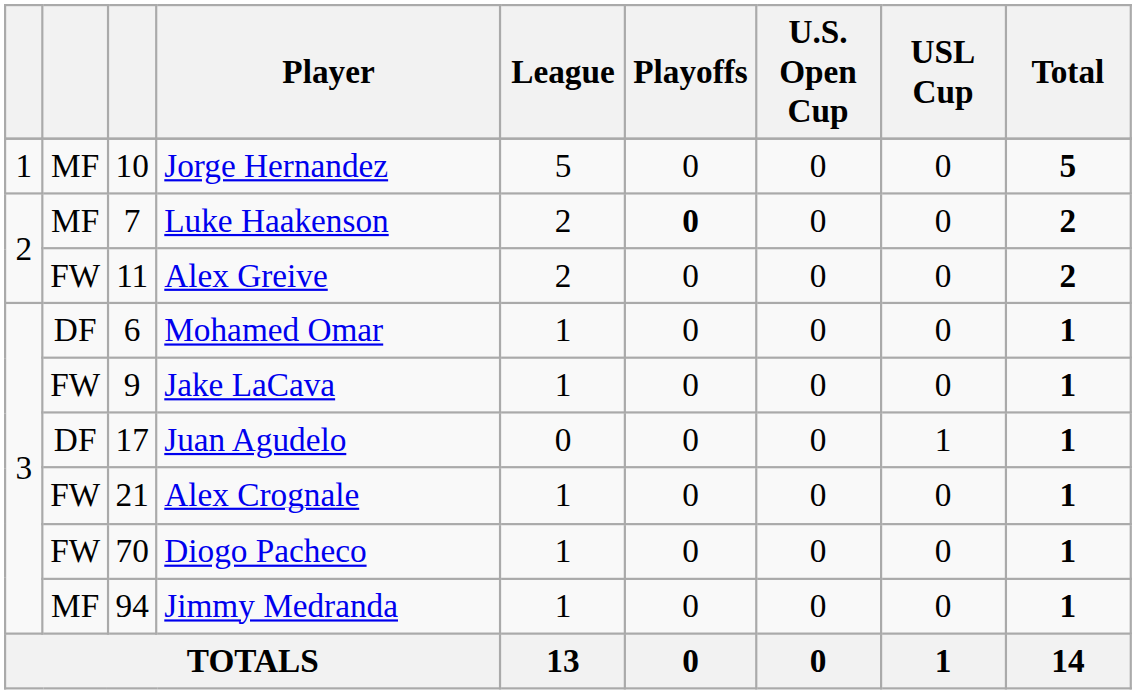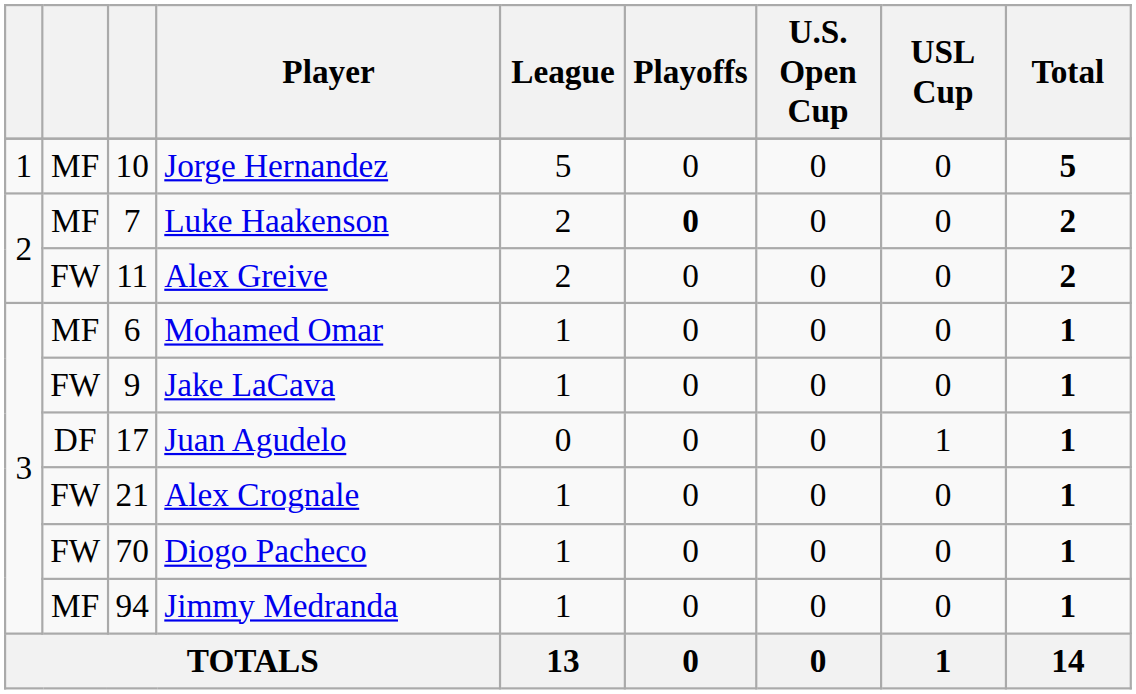 <table class="wikitable sortable" style="font-size: 95%; text-align: center;">
 <tr>
 <th width=10></th>
 <th width=10></th>
 <th width=10></th>
 <th width=150>Player</th>
 <th width=50>League</th>
 <th width=50>Playoffs</th>
 <th width=50>U.S. Open Cup</th>
 <th width=50>USL Cup</th>
 <th width=50>Total</th>
 </tr>
 <tr>
 </tr>
 <tr class="sortbottom">
 </tr>
 <tr>
 <td>1</td>
 <td>MF</td>
 <td>10</td>
 <td align=left> <a href='#'>Jorge Hernandez</a></td>
 <td>5</td>
 <td>0</td>
 <td>0</td>
 <td>0</td>
 <td><strong>5</strong></td>
 </tr>
 <tr>
 <td rowspan="2">2</td>
 <td>MF</td>
 <td>7</td>
 <td align=left> <a href='#'>Luke Haakenson</a></td>
 <td>2</td>
 <td><strong>0</strong></td>
 <td>0</td>
 <td>0</td>
 <td><strong>2</strong></td>
 </tr>
 <tr>
 <td>FW</td>
 <td>11</td>
 <td align=left> <a href='#'>Alex Greive</a></td>
 <td>2</td>
 <td>0</td>
 <td>0</td>
 <td>0</td>
 <td><strong>2</strong></td>
 </tr>
 <tr>
 <td rowspan="6">3</td>
-<td>DF</td>
+<td>MF</td>
 <td>6</td>
 <td align=left> <a href='#'>Mohamed Omar</a></td>
 <td>1</td>
 <td>0</td>
 <td>0</td>
 <td>0</td>
 <td><strong>1</strong></td>
 </tr>
 <tr>
 <td>FW</td>
 <td>9</td>
 <td align=left> <a href='#'>Jake LaCava</a></td>
 <td>1</td>
 <td>0</td>
 <td>0</td>
 <td>0</td>
 <td><strong>1</strong></td>
 </tr>
 <tr>
 <td>DF</td>
 <td>17</td>
 <td align=left> <a href='#'>Juan Agudelo</a></td>
 <td>0</td>
 <td>0</td>
 <td>0</td>
 <td>1</td>
 <td><strong>1</strong></td>
 </tr>
 <tr>
 <td>FW</td>
 <td>21</td>
 <td align=left> <a href='#'>Alex Crognale</a></td>
 <td>1</td>
 <td>0</td>
 <td>0</td>
 <td>0</td>
 <td><strong>1</strong></td>
 </tr>
 <tr>
 <td>FW</td>
 <td>70</td>
 <td align=left> <a href='#'>Diogo Pacheco</a></td>
 <td>1</td>
 <td>0</td>
 <td>0</td>
 <td>0</td>
 <td><strong>1</strong></td>
 </tr>
 <tr>
 <td>MF</td>
 <td>94</td>
 <td align=left> <a href='#'>Jimmy Medranda</a></td>
 <td>1</td>
 <td>0</td>
 <td>0</td>
 <td>0</td>
 <td><strong>1</strong></td>
 </tr>
 <tr>
 <th colspan="4">TOTALS</th>
 <th>13</th>
 <th>0</th>
 <th>0</th>
 <th>1</th>
 <th>14</th>
 </tr>
 </table>
